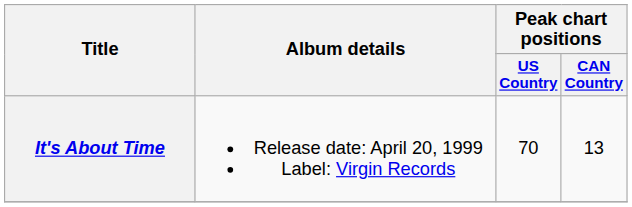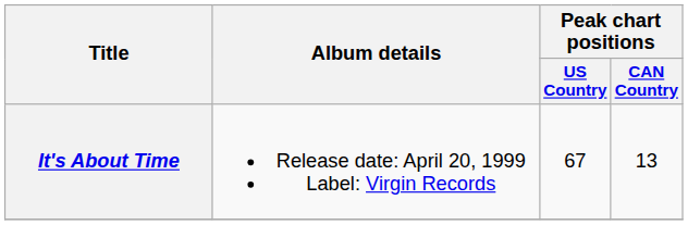 <table class="wikitable plainrowheaders" style="text-align:center;">
 <tr>
 <th rowspan="2" style="width:10em;">Title</th>
 <th rowspan="2" style="width:16em;">Album details</th>
 <th colspan="2">Peak chart<br>positions</th>
 </tr>
 <tr style="font-size:smaller;">
 <th width="45"><a href='#'>US Country</a><br></th>
 <th width="45"><a href='#'>CAN Country</a><br></th>
 </tr>
 <tr>
 <th scope="row"><em><a href='#'>It's About Time</a></em></th>
 <td><br><ul><li>Release date: April 20, 1999</li><li>Label: <a href='#'>Virgin Records</a></li></ul></td>
-<td>70</td>
+<td>67</td>
 <td>13</td>
 </tr>
 <tr>
 </tr>
 </table>
